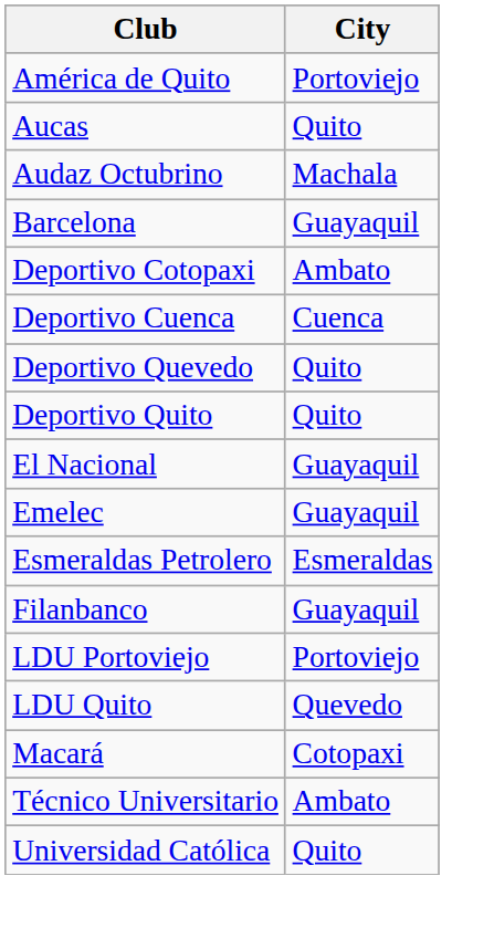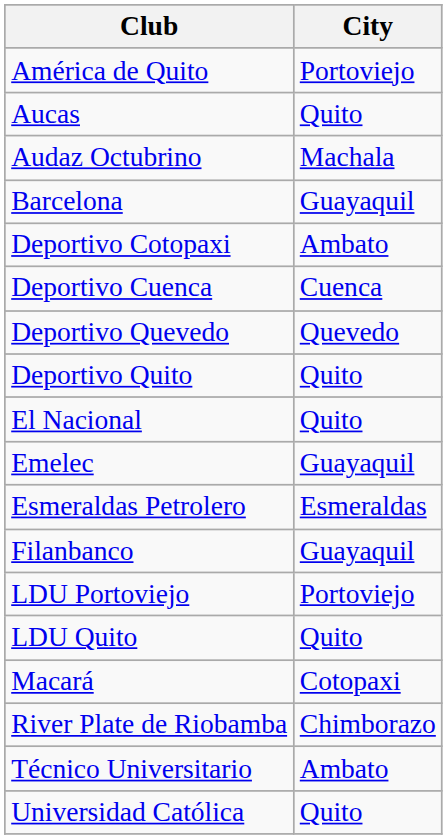 <table class="wikitable sortable">
 <tr>
 <th>Club</th>
 <th>City</th>
 </tr>
 <tr>
 <td><a href='#'>América de Quito</a></td>
 <td><a href='#'>Portoviejo</a></td>
 </tr>
 <tr>
 <td><a href='#'>Aucas</a></td>
 <td><a href='#'>Quito</a></td>
 </tr>
 <tr>
 <td><a href='#'>Audaz Octubrino</a></td>
 <td><a href='#'>Machala</a></td>
 </tr>
 <tr>
 <td><a href='#'>Barcelona</a></td>
 <td><a href='#'>Guayaquil</a></td>
 </tr>
 <tr>
 <td><a href='#'>Deportivo Cotopaxi</a></td>
 <td><a href='#'>Ambato</a></td>
 </tr>
 <tr>
 <td><a href='#'>Deportivo Cuenca</a></td>
 <td><a href='#'>Cuenca</a></td>
 </tr>
 <tr>
 <td><a href='#'>Deportivo Quevedo</a></td>
-<td><a href='#'>Quito</a></td>
+<td><a href='#'>Quevedo</a></td>
 </tr>
 <tr>
 <td><a href='#'>Deportivo Quito</a></td>
 <td><a href='#'>Quito</a></td>
 </tr>
 <tr>
 <td><a href='#'>El Nacional</a></td>
-<td><a href='#'>Guayaquil</a></td>
+<td><a href='#'>Quito</a></td>
 </tr>
 <tr>
 <td><a href='#'>Emelec</a></td>
 <td><a href='#'>Guayaquil</a></td>
 </tr>
 <tr>
 <td><a href='#'>Esmeraldas Petrolero</a></td>
 <td><a href='#'>Esmeraldas</a></td>
 </tr>
 <tr>
 <td><a href='#'>Filanbanco</a></td>
 <td><a href='#'>Guayaquil</a></td>
 </tr>
 <tr>
 <td><a href='#'>LDU Portoviejo</a></td>
 <td><a href='#'>Portoviejo</a></td>
 </tr>
 <tr>
 <td><a href='#'>LDU Quito</a></td>
-<td><a href='#'>Quevedo</a></td>
+<td><a href='#'>Quito</a></td>
 </tr>
 <tr>
 <td><a href='#'>Macará</a></td>
 <td><a href='#'>Cotopaxi</a></td>
+</tr>
+<tr>
+<td><a href='#'>River Plate de Riobamba</a></td>
+<td><a href='#'>Chimborazo</a></td>
 </tr>
 <tr>
 <td><a href='#'>Técnico Universitario</a></td>
 <td><a href='#'>Ambato</a></td>
 </tr>
 <tr>
 <td><a href='#'>Universidad Católica</a></td>
 <td><a href='#'>Quito</a></td>
 </tr>
 </table>
